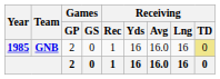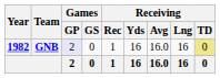 <table class="wikitable" style="text-align:center">
 <tr>
 <th rowspan="2">Year</th>
 <th rowspan="2">Team</th>
 <th colspan="2">Games</th>
 <th colspan="5">Receiving</th>
 </tr>
 <tr>
 <th>GP</th>
 <th>GS</th>
 <th>Rec</th>
 <th>Yds</th>
 <th>Avg</th>
 <th>Lng</th>
 <th>TD</th>
 </tr>
 <tr>
-<th><a href='#'>1985</a></th>
+<th><a href='#'>1982</a></th>
 <th><a href='#'>GNB</a></th>
-<td>2</td>
+<td style="background: lavender;">2</td>
 <td>0</td>
 <td>1</td>
 <td>16</td>
 <td>16.0</td>
 <td>16</td>
 <td style="background: khaki;">0</td>
 </tr>
 <tr>
 <th colspan="2"></th>
 <th>2</th>
 <th>0</th>
 <th>1</th>
 <th>16</th>
 <th>16.0</th>
 <th>16</th>
 <th>0</th>
 </tr>
 </table>
